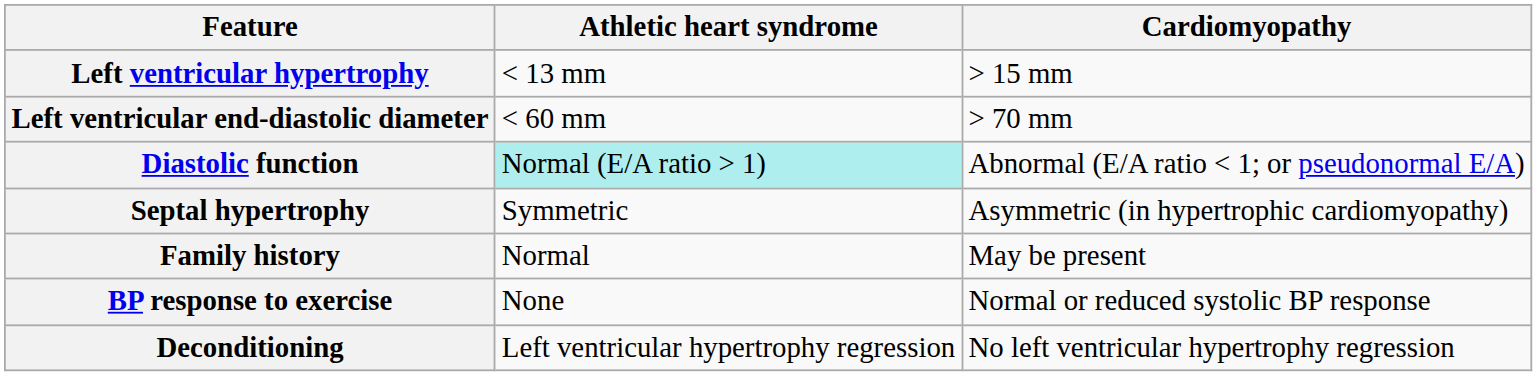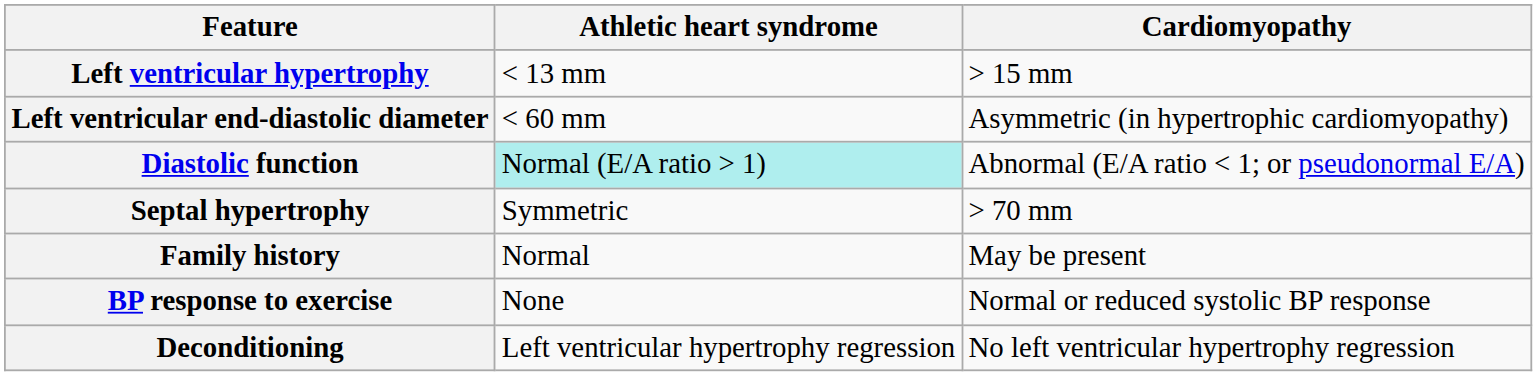 <table class="wikitable">
 <tr>
 <th>Feature</th>
 <th>Athletic heart syndrome</th>
 <th>Cardiomyopathy</th>
 </tr>
 <tr>
 <th>Left <a href='#'>ventricular hypertrophy</a></th>
 <td>< 13 mm</td>
 <td>> 15 mm</td>
 </tr>
 <tr>
 <th>Left ventricular end-diastolic diameter</th>
 <td>< 60 mm</td>
-<td>> 70 mm</td>
+<td>Asymmetric (in hypertrophic cardiomyopathy)</td>
 </tr>
 <tr>
 <th><a href='#'>Diastolic</a> function</th>
 <td style="background: paleturquoise;">Normal (E/A ratio > 1)</td>
 <td>Abnormal (E/A ratio < 1; or <a href='#'>pseudonormal E/A</a>)</td>
 </tr>
 <tr>
 <th>Septal hypertrophy</th>
 <td>Symmetric</td>
-<td>Asymmetric (in hypertrophic cardiomyopathy)</td>
+<td>> 70 mm</td>
 </tr>
 <tr>
 <th>Family history</th>
 <td>Normal</td>
 <td>May be present</td>
 </tr>
 <tr>
 <th><a href='#'>BP</a> response to exercise</th>
 <td>None</td>
 <td>Normal or reduced systolic BP response</td>
 </tr>
 <tr>
 <th>Deconditioning</th>
 <td>Left ventricular hypertrophy regression</td>
 <td>No left ventricular hypertrophy regression</td>
 </tr>
 </table>
